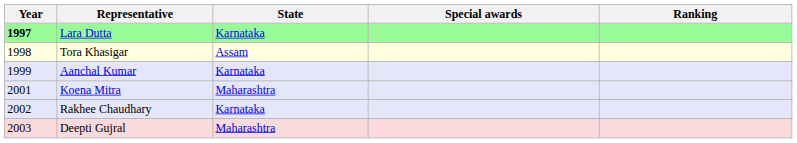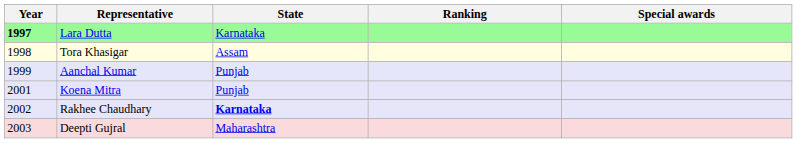 <table class="wikitable ">
 <tr>
 <th width=63>Year</th>
 <th width=200>Representative</th>
 <th width=200>State</th>
+<th width=250>Ranking</th>
 <th width=300>Special awards</th>
-<th width=250>Ranking</th>
 </tr>
 <tr>
 <td style="background:palegreen;"><strong>1997</strong></td>
 <td style="background:palegreen;"><a href='#'>Lara Dutta</a></td>
 <td style="background:palegreen;"><a href='#'>Karnataka</a></td>
 <td style="background:palegreen;"></td>
 <td style="background:palegreen;"></td>
 </tr>
 <tr>
 <td style="background:lightyellow;">1998</td>
 <td style="background:lightyellow;">Tora Khasigar</td>
 <td style="background:lightyellow;"><a href='#'>Assam</a></td>
 <td style="background:lightyellow;"></td>
 <td style="background:lightyellow;"></td>
 </tr>
 <tr>
 <td style="background:lavender;">1999</td>
 <td style="background:lavender;"><a href='#'>Aanchal Kumar</a></td>
-<td style="background:lavender;"><a href='#'>Karnataka</a></td>
+<td style="background:lavender;"><a href='#'>Punjab</a></td>
 <td style="background:lavender;"></td>
 <td style="background:lavender;"></td>
 </tr>
 <tr>
 <td style="background:lavender;">2001</td>
 <td style="background:lavender;"><a href='#'>Koena Mitra</a></td>
-<td style="background:lavender;"><a href='#'>Maharashtra</a></td>
+<td style="background:lavender;"><a href='#'>Punjab</a></td>
 <td style="background:lavender;"></td>
 <td style="background:lavender;"></td>
 </tr>
 <tr>
 <td style="background:lavender;">2002</td>
 <td style="background:lavender;">Rakhee Chaudhary</td>
-<td style="background:lavender;"><a href='#'>Karnataka</a></td>
+<td style="background:lavender;"><strong><a href='#'>Karnataka</a></strong></td>
 <td style="background:lavender;"></td>
 <td style="background:lavender;"></td>
 </tr>
 <tr>
 <td style="background:#fadadd;">2003</td>
 <td style="background:#fadadd;">Deepti Gujral</td>
 <td style="background:#fadadd;"><a href='#'>Maharashtra</a></td>
 <td style="background:#fadadd;"></td>
 <td style="background:#fadadd;"></td>
 </tr>
 </table>
